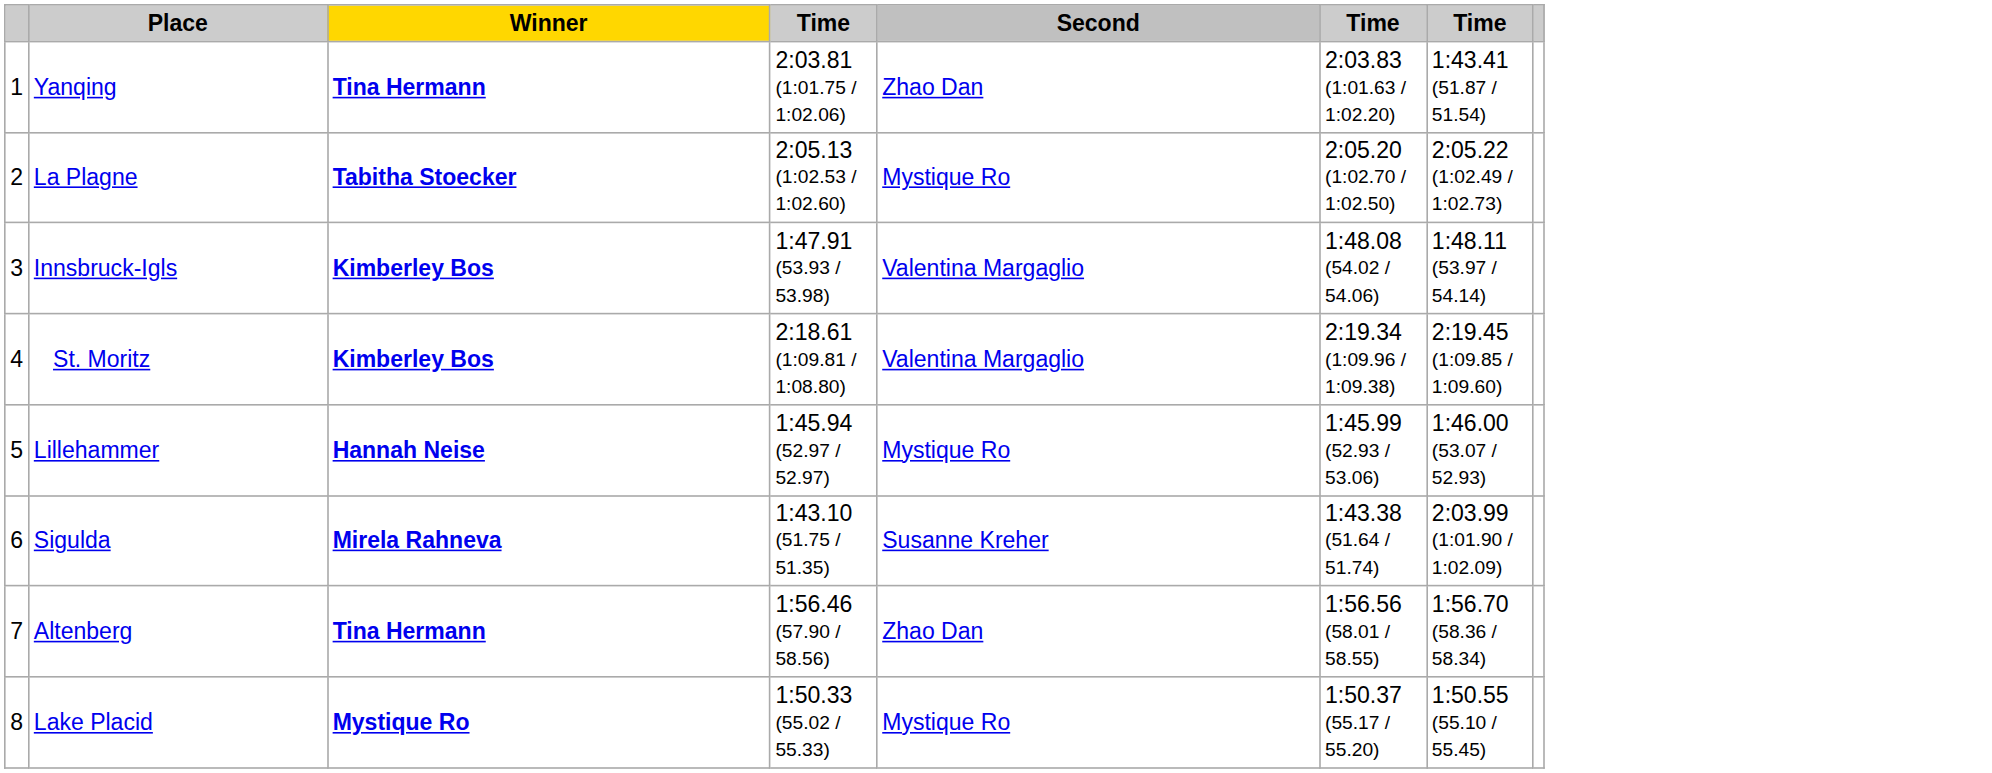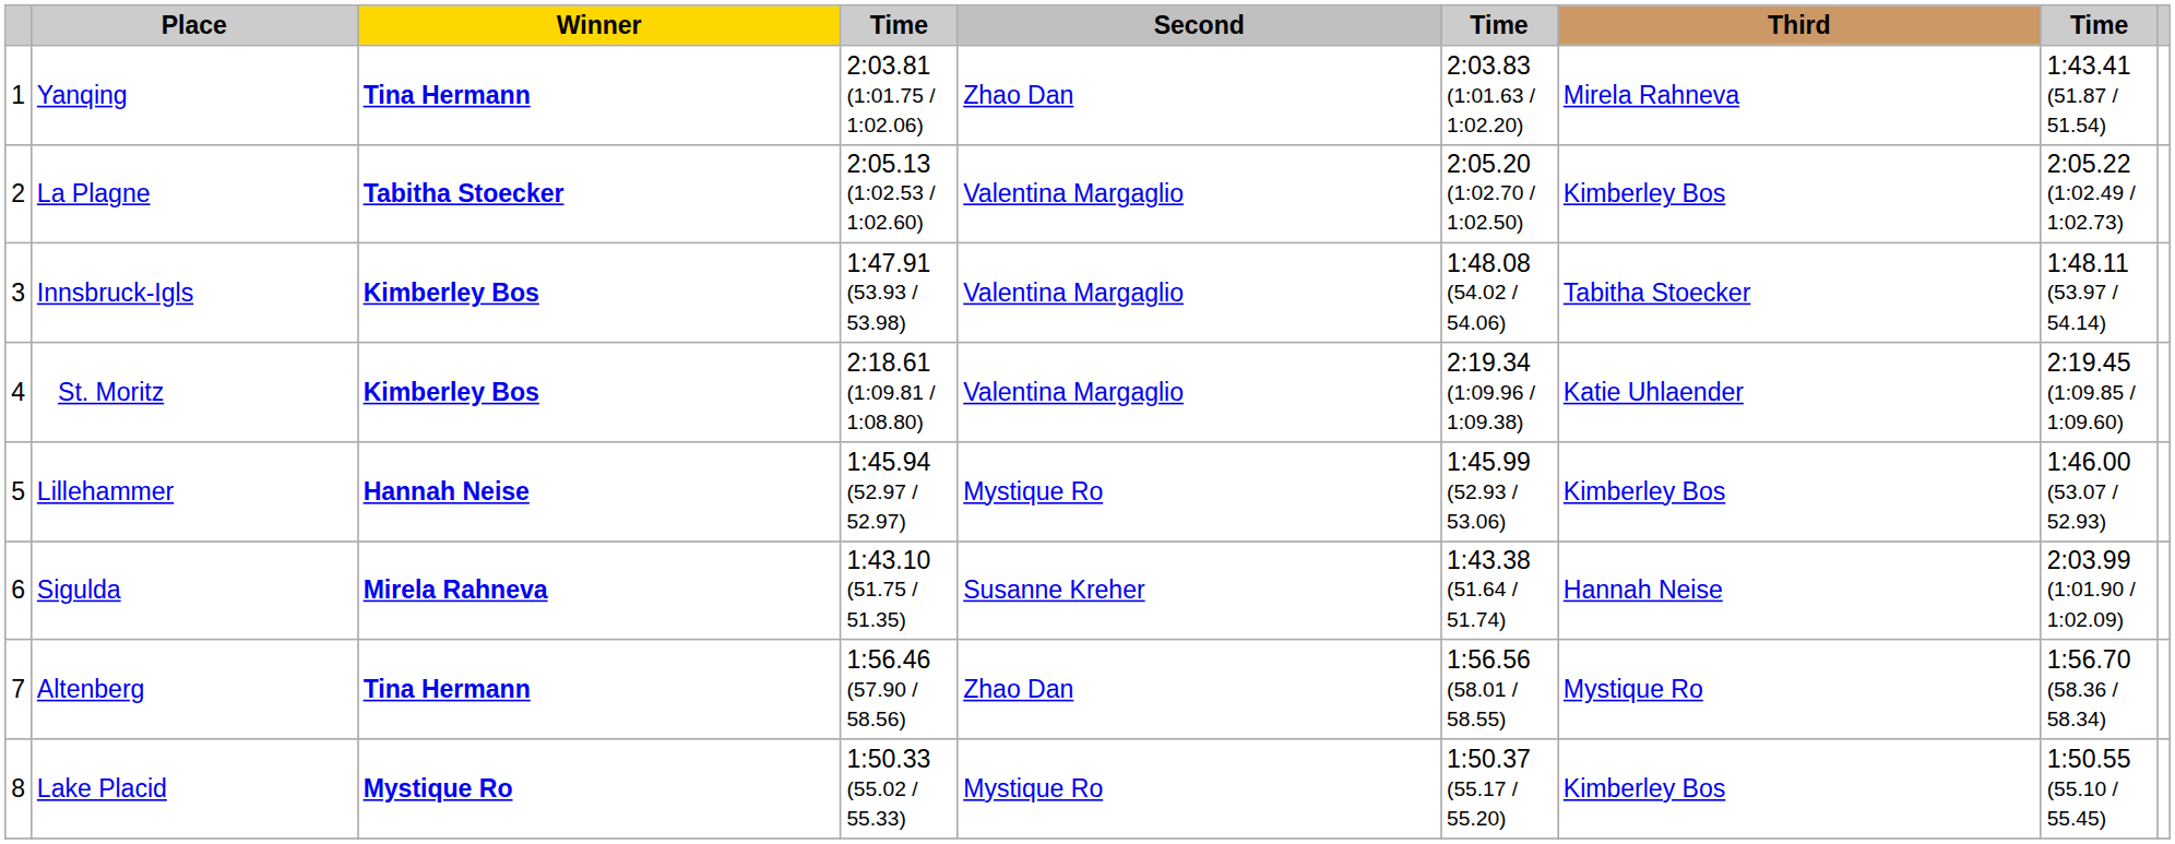 <table class="wikitable plainrowheaders" style="background:#fff; font-size:90%; line-height:16px; border:grey solid 1px; border-collapse:collapse;">
 <tr>
 <th scope="col" style="background:#ccc; width=10 px;"></th>
 <th scope="col" style="background:#ccc; width:180px;">Place</th>
 <th scope="col" style="background:gold; width:270px;">Winner</th>
 <th scope="col" style="background:#ccc; width:60px;">Time</th>
 <th scope="col" style="background:silver; width:270px">Second</th>
 <th scope="col" style="background:#ccc; width:60px;">Time</th>
+<th scope="col" style="background:#c96; width:270px;">Third</th>
 <th scope="col" style="background:#ccc; width:60px;">Time</th>
 <th scope="col" style="background:#ccc; width=10 px;"></th>
 </tr>
 <tr>
 <td style="text-align:center">1</td>
 <td> <a href='#'>Yanqing</a></td>
 <td><strong> <a href='#'>Tina Hermann</a></strong></td>
 <td>2:03.81<br><small>(1:01.75 / 1:02.06)</small></td>
 <td> <a href='#'>Zhao Dan</a></td>
 <td>2:03.83<br><small>(1:01.63 / 1:02.20)</small></td>
+<td> <a href='#'>Mirela Rahneva</a></td>
 <td>1:43.41<br><small>(51.87 / 51.54)</small></td>
 <td></td>
 </tr>
 <tr>
 <td style="text-align:center">2</td>
 <td> <a href='#'>La Plagne</a></td>
 <td><strong> <a href='#'>Tabitha Stoecker</a></strong></td>
 <td>2:05.13<br><small>(1:02.53 / 1:02.60)</small></td>
-<td> <a href='#'>Mystique Ro</a></td>
+<td> <a href='#'>Valentina Margaglio</a></td>
 <td>2:05.20<br><small>(1:02.70 / 1:02.50)</small></td>
+<td> <a href='#'>Kimberley Bos</a></td>
 <td>2:05.22<br><small>(1:02.49 / 1:02.73)</small></td>
 <td></td>
 </tr>
 <tr>
 <td style="text-align:center">3</td>
 <td> <a href='#'>Innsbruck-Igls</a></td>
 <td><strong> <a href='#'>Kimberley Bos</a></strong></td>
 <td>1:47.91<br><small>(53.93 / 53.98)</small></td>
 <td> <a href='#'>Valentina Margaglio</a></td>
 <td>1:48.08<br><small>(54.02 / 54.06)</small></td>
+<td> <a href='#'>Tabitha Stoecker</a></td>
 <td>1:48.11<br><small>(53.97 / 54.14)</small></td>
 <td></td>
 </tr>
 <tr>
 <td style="text-align:center">4</td>
 <td>   <a href='#'>St. Moritz</a></td>
 <td><strong> <a href='#'>Kimberley Bos</a></strong></td>
 <td>2:18.61<br><small>(1:09.81 / 1:08.80)</small></td>
 <td> <a href='#'>Valentina Margaglio</a></td>
 <td>2:19.34<br><small>(1:09.96 / 1:09.38)</small></td>
+<td> <a href='#'>Katie Uhlaender</a></td>
 <td>2:19.45<br><small>(1:09.85 / 1:09.60)</small></td>
 <td></td>
 </tr>
 <tr>
 <td style="text-align:center">5</td>
 <td> <a href='#'>Lillehammer</a></td>
 <td><strong> <a href='#'>Hannah Neise</a></strong></td>
 <td>1:45.94<br><small>(52.97 / 52.97)</small></td>
 <td> <a href='#'>Mystique Ro</a></td>
 <td>1:45.99<br><small>(52.93 / 53.06)</small></td>
+<td> <a href='#'>Kimberley Bos</a></td>
 <td>1:46.00<br><small>(53.07 / 52.93)</small></td>
 <td></td>
 </tr>
 <tr>
 <td style="text-align:center">6</td>
 <td> <a href='#'>Sigulda</a></td>
 <td><strong> <a href='#'>Mirela Rahneva</a></strong></td>
 <td>1:43.10<br><small>(51.75 / 51.35)</small></td>
 <td> <a href='#'>Susanne Kreher</a></td>
 <td>1:43.38<br><small>(51.64 / 51.74)</small></td>
+<td> <a href='#'>Hannah Neise</a></td>
 <td>2:03.99<br><small>(1:01.90 / 1:02.09)</small></td>
 <td></td>
 </tr>
 <tr>
 <td style="text-align:center">7</td>
 <td> <a href='#'>Altenberg</a></td>
 <td><strong> <a href='#'>Tina Hermann</a></strong></td>
 <td>1:56.46<br><small>(57.90 / 58.56)</small></td>
 <td> <a href='#'>Zhao Dan</a></td>
 <td>1:56.56<br><small>(58.01 / 58.55)</small></td>
+<td> <a href='#'>Mystique Ro</a></td>
 <td>1:56.70<br><small>(58.36 / 58.34)</small></td>
 <td></td>
 </tr>
 <tr>
 <td style="text-align:center">8</td>
 <td> <a href='#'>Lake Placid</a></td>
 <td><strong> <a href='#'>Mystique Ro</a></strong></td>
 <td>1:50.33<br><small>(55.02 / 55.33)</small></td>
 <td> <a href='#'>Mystique Ro</a></td>
 <td>1:50.37<br><small>(55.17 / 55.20)</small></td>
+<td> <a href='#'>Kimberley Bos</a></td>
 <td>1:50.55<br><small>(55.10 / 55.45)</small></td>
 <td></td>
 </tr>
 </table>
